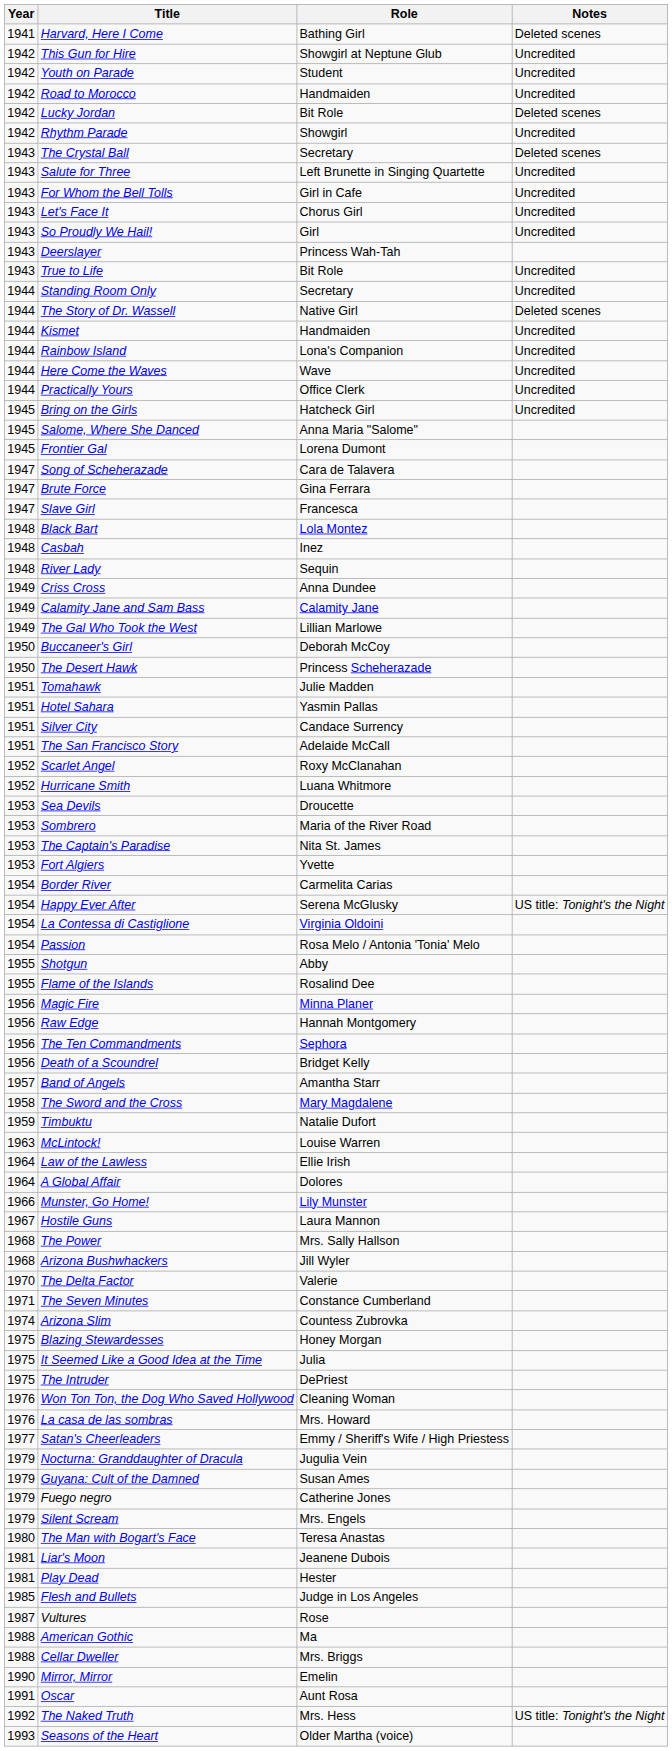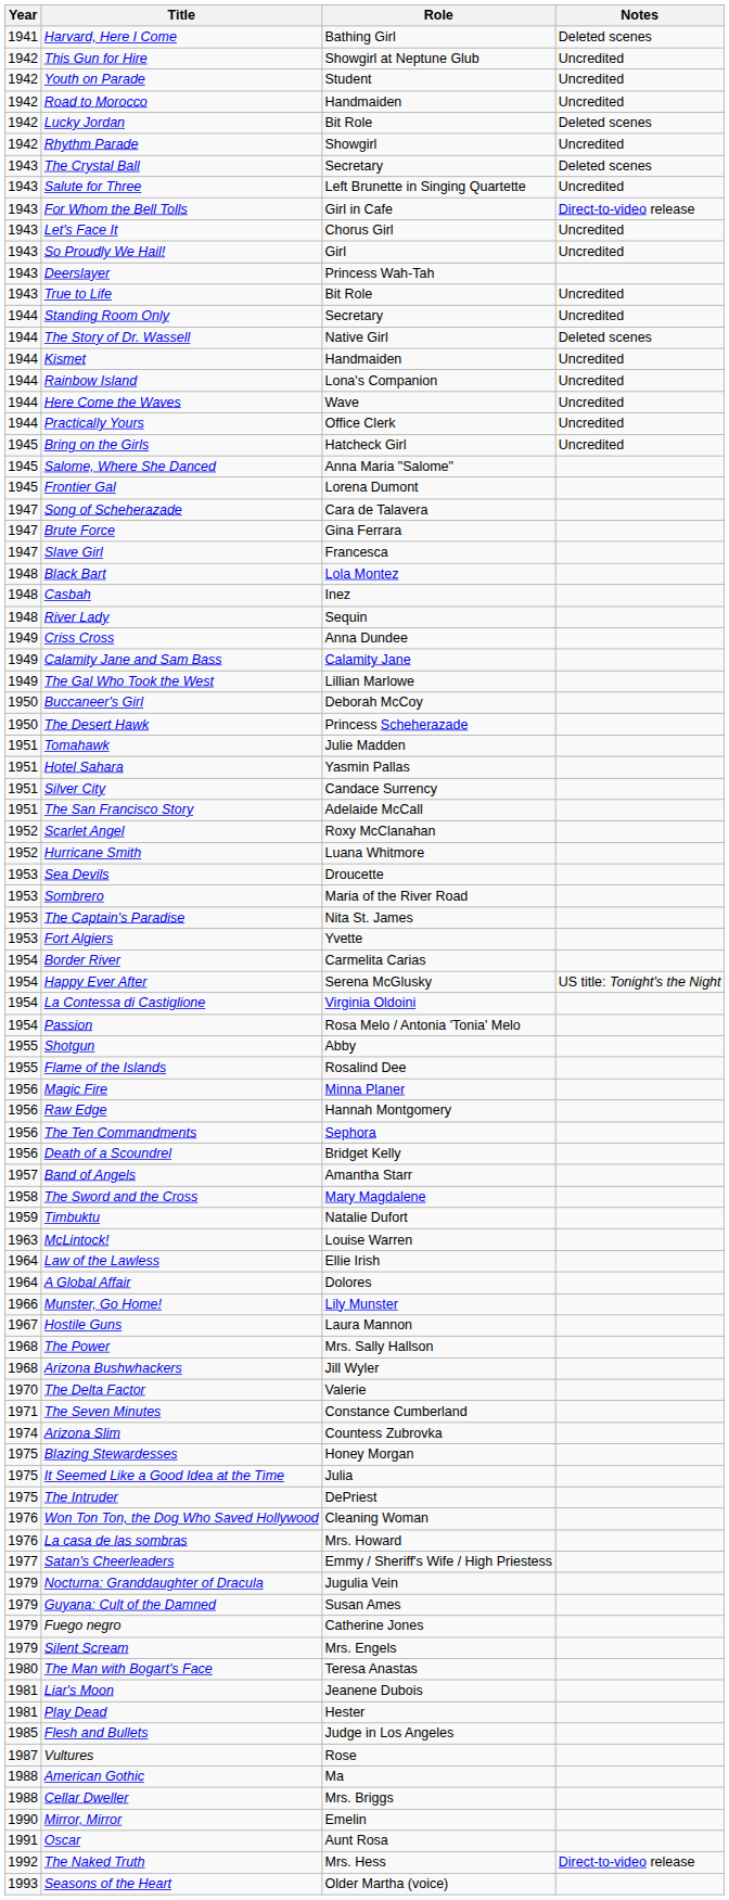 <table class="wikitable sortable">
 <tr>
 <th>Year</th>
 <th>Title</th>
 <th>Role</th>
 <th class="unsortable">Notes</th>
 </tr>
 <tr>
 <td>1941</td>
 <td><em><a href='#'>Harvard, Here I Come</a></em></td>
 <td>Bathing Girl</td>
 <td>Deleted scenes</td>
 </tr>
 <tr>
 <td>1942</td>
 <td><em><a href='#'>This Gun for Hire</a></em></td>
 <td>Showgirl at Neptune Glub</td>
 <td>Uncredited</td>
 </tr>
 <tr>
 <td>1942</td>
 <td><em><a href='#'>Youth on Parade</a></em></td>
 <td>Student</td>
 <td>Uncredited</td>
 </tr>
 <tr>
 <td>1942</td>
 <td><em><a href='#'>Road to Morocco</a></em></td>
 <td>Handmaiden</td>
 <td>Uncredited</td>
 </tr>
 <tr>
 <td>1942</td>
 <td><em><a href='#'>Lucky Jordan</a></em></td>
 <td>Bit Role</td>
 <td>Deleted scenes</td>
 </tr>
 <tr>
 <td>1942</td>
 <td><em><a href='#'>Rhythm Parade</a></em></td>
 <td>Showgirl</td>
 <td>Uncredited</td>
 </tr>
 <tr>
 <td>1943</td>
 <td data-sort-value="Crystal Ball, The"><em><a href='#'>The Crystal Ball</a></em></td>
 <td>Secretary</td>
 <td>Deleted scenes</td>
 </tr>
 <tr>
 <td>1943</td>
 <td><em><a href='#'>Salute for Three</a></em></td>
 <td>Left Brunette in Singing Quartette</td>
 <td>Uncredited</td>
 </tr>
 <tr>
 <td>1943</td>
 <td><em><a href='#'>For Whom the Bell Tolls</a></em></td>
 <td>Girl in Cafe</td>
-<td>Uncredited</td>
+<td><a href='#'>Direct-to-video</a> release</td>
 </tr>
 <tr>
 <td>1943</td>
 <td><em><a href='#'>Let's Face It</a></em></td>
 <td>Chorus Girl</td>
 <td>Uncredited</td>
 </tr>
 <tr>
 <td>1943</td>
 <td><em><a href='#'>So Proudly We Hail!</a></em></td>
 <td>Girl</td>
 <td>Uncredited</td>
 </tr>
 <tr>
 <td>1943</td>
 <td><em><a href='#'>Deerslayer</a></em></td>
 <td>Princess Wah-Tah</td>
 <td></td>
 </tr>
 <tr>
 <td>1943</td>
 <td><em><a href='#'>True to Life</a></em></td>
 <td>Bit Role</td>
 <td>Uncredited</td>
 </tr>
 <tr>
 <td>1944</td>
 <td><em><a href='#'>Standing Room Only</a></em></td>
 <td>Secretary</td>
 <td>Uncredited</td>
 </tr>
 <tr>
 <td>1944</td>
 <td data-sort-value="Story of Dr. Wassell, The"><em><a href='#'>The Story of Dr. Wassell</a></em></td>
 <td>Native Girl</td>
 <td>Deleted scenes</td>
 </tr>
 <tr>
 <td>1944</td>
 <td><em><a href='#'>Kismet</a></em></td>
 <td>Handmaiden</td>
 <td>Uncredited</td>
 </tr>
 <tr>
 <td>1944</td>
 <td><em><a href='#'>Rainbow Island</a></em></td>
 <td>Lona's Companion</td>
 <td>Uncredited</td>
 </tr>
 <tr>
 <td>1944</td>
 <td><em><a href='#'>Here Come the Waves</a></em></td>
 <td>Wave</td>
 <td>Uncredited</td>
 </tr>
 <tr>
 <td>1944</td>
 <td><em><a href='#'>Practically Yours</a></em></td>
 <td>Office Clerk</td>
 <td>Uncredited</td>
 </tr>
 <tr>
 <td>1945</td>
 <td><em><a href='#'>Bring on the Girls</a></em></td>
 <td>Hatcheck Girl</td>
 <td>Uncredited</td>
 </tr>
 <tr>
 <td>1945</td>
 <td><em><a href='#'>Salome, Where She Danced</a></em></td>
 <td>Anna Maria "Salome"</td>
 <td></td>
 </tr>
 <tr>
 <td>1945</td>
 <td><em><a href='#'>Frontier Gal</a></em></td>
 <td>Lorena Dumont</td>
 <td></td>
 </tr>
 <tr>
 <td>1947</td>
 <td><em><a href='#'>Song of Scheherazade</a></em></td>
 <td>Cara de Talavera</td>
 <td></td>
 </tr>
 <tr>
 <td>1947</td>
 <td><em><a href='#'>Brute Force</a></em></td>
 <td>Gina Ferrara</td>
 <td></td>
 </tr>
 <tr>
 <td>1947</td>
 <td><em><a href='#'>Slave Girl</a></em></td>
 <td>Francesca</td>
 <td></td>
 </tr>
 <tr>
 <td>1948</td>
 <td><em><a href='#'>Black Bart</a></em></td>
 <td><a href='#'>Lola Montez</a></td>
 <td></td>
 </tr>
 <tr>
 <td>1948</td>
 <td><em><a href='#'>Casbah</a></em></td>
 <td>Inez</td>
 <td></td>
 </tr>
 <tr>
 <td>1948</td>
 <td><em><a href='#'>River Lady</a></em></td>
 <td>Sequin</td>
 <td></td>
 </tr>
 <tr>
 <td>1949</td>
 <td><em><a href='#'>Criss Cross</a></em></td>
 <td>Anna Dundee</td>
 <td></td>
 </tr>
 <tr>
 <td>1949</td>
 <td><em><a href='#'>Calamity Jane and Sam Bass</a></em></td>
 <td><a href='#'>Calamity Jane</a></td>
 <td></td>
 </tr>
 <tr>
 <td>1949</td>
 <td data-sort-value="Gal Who Took the West, The"><em><a href='#'>The Gal Who Took the West</a></em></td>
 <td>Lillian Marlowe</td>
 <td></td>
 </tr>
 <tr>
 <td>1950</td>
 <td><em><a href='#'>Buccaneer's Girl</a></em></td>
 <td>Deborah McCoy</td>
 <td></td>
 </tr>
 <tr>
 <td>1950</td>
 <td data-sort-value="Desert Hawk, The"><em><a href='#'>The Desert Hawk</a></em></td>
 <td>Princess <a href='#'>Scheherazade</a></td>
 <td></td>
 </tr>
 <tr>
 <td>1951</td>
 <td><em><a href='#'>Tomahawk</a></em></td>
 <td>Julie Madden</td>
 <td></td>
 </tr>
 <tr>
 <td>1951</td>
 <td><em><a href='#'>Hotel Sahara</a></em></td>
 <td>Yasmin Pallas</td>
 <td></td>
 </tr>
 <tr>
 <td>1951</td>
 <td><em><a href='#'>Silver City</a></em></td>
 <td>Candace Surrency</td>
 <td></td>
 </tr>
 <tr>
 <td>1951</td>
 <td data-sort-value="San Francisco Story, The"><em><a href='#'>The San Francisco Story</a></em></td>
 <td>Adelaide McCall</td>
 <td></td>
 </tr>
 <tr>
 <td>1952</td>
 <td><em><a href='#'>Scarlet Angel</a></em></td>
 <td>Roxy McClanahan</td>
 <td></td>
 </tr>
 <tr>
 <td>1952</td>
 <td><em><a href='#'>Hurricane Smith</a></em></td>
 <td>Luana Whitmore</td>
 <td></td>
 </tr>
 <tr>
 <td>1953</td>
 <td><em><a href='#'>Sea Devils</a></em></td>
 <td>Droucette</td>
 <td></td>
 </tr>
 <tr>
 <td>1953</td>
 <td><em><a href='#'>Sombrero</a></em></td>
 <td>Maria of the River Road</td>
 <td></td>
 </tr>
 <tr>
 <td>1953</td>
 <td data-sort-value="Captain's Paradise, The"><em><a href='#'>The Captain's Paradise</a></em></td>
 <td>Nita St. James</td>
 <td></td>
 </tr>
 <tr>
 <td>1953</td>
 <td><em><a href='#'>Fort Algiers</a></em></td>
 <td>Yvette</td>
 <td></td>
 </tr>
 <tr>
 <td>1954</td>
 <td><em><a href='#'>Border River</a></em></td>
 <td>Carmelita Carias</td>
 <td></td>
 </tr>
 <tr>
 <td>1954</td>
 <td><em><a href='#'>Happy Ever After</a></em></td>
 <td>Serena McGlusky</td>
 <td>US title: <em>Tonight's the Night</em></td>
 </tr>
 <tr>
 <td>1954</td>
 <td data-sort-value="Contessa's Secret, The"><em><a href='#'>La Contessa di Castiglione</a></em></td>
 <td><a href='#'>Virginia Oldoini</a></td>
 <td></td>
 </tr>
 <tr>
 <td>1954</td>
 <td><em><a href='#'>Passion</a></em></td>
 <td>Rosa Melo / Antonia 'Tonia' Melo</td>
 <td></td>
 </tr>
 <tr>
 <td>1955</td>
 <td><em><a href='#'>Shotgun</a></em></td>
 <td>Abby</td>
 <td></td>
 </tr>
 <tr>
 <td>1955</td>
 <td><em><a href='#'>Flame of the Islands</a></em></td>
 <td>Rosalind Dee</td>
 <td></td>
 </tr>
 <tr>
 <td>1956</td>
 <td><em><a href='#'>Magic Fire</a></em></td>
 <td><a href='#'>Minna Planer</a></td>
 <td></td>
 </tr>
 <tr>
 <td>1956</td>
 <td><em><a href='#'>Raw Edge</a></em></td>
 <td>Hannah Montgomery</td>
 <td></td>
 </tr>
 <tr>
 <td>1956</td>
 <td data-sort-value="Ten Commandments, The"><em><a href='#'>The Ten Commandments</a></em></td>
 <td><a href='#'>Sephora</a></td>
 <td></td>
 </tr>
 <tr>
 <td>1956</td>
 <td><em><a href='#'>Death of a Scoundrel</a></em></td>
 <td>Bridget Kelly</td>
 <td></td>
 </tr>
 <tr>
 <td>1957</td>
 <td><em><a href='#'>Band of Angels</a></em></td>
 <td>Amantha Starr</td>
 <td></td>
 </tr>
 <tr>
 <td>1958</td>
 <td data-sort-value="Sword and the Cross, The"><em><a href='#'>The Sword and the Cross</a></em></td>
 <td><a href='#'>Mary Magdalene</a></td>
 <td></td>
 </tr>
 <tr>
 <td>1959</td>
 <td><em><a href='#'>Timbuktu</a></em></td>
 <td>Natalie Dufort</td>
 <td></td>
 </tr>
 <tr>
 <td>1963</td>
 <td><em><a href='#'>McLintock!</a></em></td>
 <td>Louise Warren</td>
 <td></td>
 </tr>
 <tr>
 <td>1964</td>
 <td><em><a href='#'>Law of the Lawless</a></em></td>
 <td>Ellie Irish</td>
 <td></td>
 </tr>
 <tr>
 <td>1964</td>
 <td data-sort-value="Global Affair, A"><em><a href='#'>A Global Affair</a></em></td>
 <td>Dolores</td>
 <td></td>
 </tr>
 <tr>
 <td>1966</td>
 <td><em><a href='#'>Munster, Go Home!</a></em></td>
 <td><a href='#'>Lily Munster</a></td>
 <td></td>
 </tr>
 <tr>
 <td>1967</td>
 <td><em><a href='#'>Hostile Guns</a></em></td>
 <td>Laura Mannon</td>
 <td></td>
 </tr>
 <tr>
 <td>1968</td>
 <td data-sort-value="Power, The"><em><a href='#'>The Power</a></em></td>
 <td>Mrs. Sally Hallson</td>
 <td></td>
 </tr>
 <tr>
 <td>1968</td>
 <td><em><a href='#'>Arizona Bushwhackers</a></em></td>
 <td>Jill Wyler</td>
 <td></td>
 </tr>
 <tr>
 <td>1970</td>
 <td data-sort-value="Delta Factor, The"><em><a href='#'>The Delta Factor</a></em></td>
 <td>Valerie</td>
 <td></td>
 </tr>
 <tr>
 <td>1971</td>
 <td data-sort-value="Seven Minutes, The"><em><a href='#'>The Seven Minutes</a></em></td>
 <td>Constance Cumberland</td>
 <td></td>
 </tr>
 <tr>
 <td>1974</td>
 <td><em><a href='#'>Arizona Slim</a></em></td>
 <td>Countess Zubrovka</td>
 <td></td>
 </tr>
 <tr>
 <td>1975</td>
 <td><em><a href='#'>Blazing Stewardesses</a></em></td>
 <td>Honey Morgan</td>
 <td></td>
 </tr>
 <tr>
 <td>1975</td>
 <td><em><a href='#'>It Seemed Like a Good Idea at the Time</a></em></td>
 <td>Julia</td>
 <td></td>
 </tr>
 <tr>
 <td>1975</td>
 <td data-sort-value="Intruder, The"><em><a href='#'>The Intruder</a></em></td>
 <td>DePriest</td>
 <td></td>
 </tr>
 <tr>
 <td>1976</td>
 <td><em><a href='#'>Won Ton Ton, the Dog Who Saved Hollywood</a></em></td>
 <td>Cleaning Woman</td>
 <td></td>
 </tr>
 <tr>
 <td>1976</td>
 <td><em><a href='#'>La casa de las sombras</a></em></td>
 <td>Mrs. Howard</td>
 <td></td>
 </tr>
 <tr>
 <td>1977</td>
 <td><em><a href='#'>Satan's Cheerleaders</a></em></td>
 <td>Emmy / Sheriff's Wife / High Priestess</td>
 <td></td>
 </tr>
 <tr>
 <td>1979</td>
 <td><em><a href='#'>Nocturna: Granddaughter of Dracula</a></em></td>
 <td>Jugulia Vein</td>
 <td></td>
 </tr>
 <tr>
 <td>1979</td>
 <td><em><a href='#'>Guyana: Cult of the Damned</a></em></td>
 <td>Susan Ames</td>
 <td></td>
 </tr>
 <tr>
 <td>1979</td>
 <td><em>Fuego negro</em></td>
 <td>Catherine Jones</td>
 <td></td>
 </tr>
 <tr>
 <td>1979</td>
 <td><em><a href='#'>Silent Scream</a></em></td>
 <td>Mrs. Engels</td>
 <td></td>
 </tr>
 <tr>
 <td>1980</td>
 <td data-sort-value="Man with Bogart's Face, The"><em><a href='#'>The Man with Bogart's Face</a></em></td>
 <td>Teresa Anastas</td>
 <td></td>
 </tr>
 <tr>
 <td>1981</td>
 <td><em><a href='#'>Liar's Moon</a></em></td>
 <td>Jeanene Dubois</td>
 <td></td>
 </tr>
 <tr>
 <td>1981</td>
 <td><em><a href='#'>Play Dead</a></em></td>
 <td>Hester</td>
 <td></td>
 </tr>
 <tr>
 <td>1985</td>
 <td><em><a href='#'>Flesh and Bullets</a></em></td>
 <td>Judge in Los Angeles</td>
 <td></td>
 </tr>
 <tr>
 <td>1987</td>
 <td><em>Vultures</em></td>
 <td>Rose</td>
 <td></td>
 </tr>
 <tr>
 <td>1988</td>
 <td><em><a href='#'>American Gothic</a></em></td>
 <td>Ma</td>
 <td></td>
 </tr>
 <tr>
 <td>1988</td>
 <td><em><a href='#'>Cellar Dweller</a></em></td>
 <td>Mrs. Briggs</td>
 <td></td>
 </tr>
 <tr>
 <td>1990</td>
 <td><em><a href='#'>Mirror, Mirror</a></em></td>
 <td>Emelin</td>
 <td></td>
 </tr>
 <tr>
 <td>1991</td>
 <td><em><a href='#'>Oscar</a></em></td>
 <td>Aunt Rosa</td>
 <td></td>
 </tr>
 <tr>
 <td>1992</td>
 <td data-sort-value="Naked Truth, The"><em><a href='#'>The Naked Truth</a></em></td>
 <td>Mrs. Hess</td>
-<td>US title: <em>Tonight's the Night</em></td>
+<td><a href='#'>Direct-to-video</a> release</td>
 </tr>
 <tr>
 <td>1993</td>
 <td><em><a href='#'>Seasons of the Heart</a></em></td>
 <td>Older Martha (voice)</td>
 <td></td>
 </tr>
 </table>
